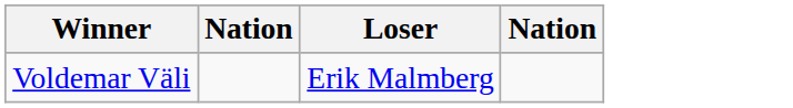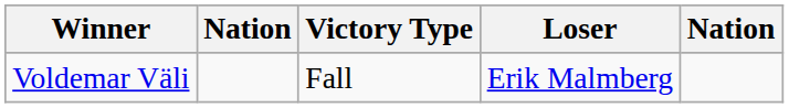 <table class="wikitable sortable" style="text-align:left;">
 <tr>
 <th>Winner</th>
 <th>Nation</th>
+<th>Victory Type</th>
 <th>Loser</th>
 <th>Nation</th>
 </tr>
 <tr>
 <td><a href='#'>Voldemar Väli</a></td>
 <td></td>
+<td>Fall</td>
 <td><a href='#'>Erik Malmberg</a></td>
 <td></td>
 </tr>
 </table>
